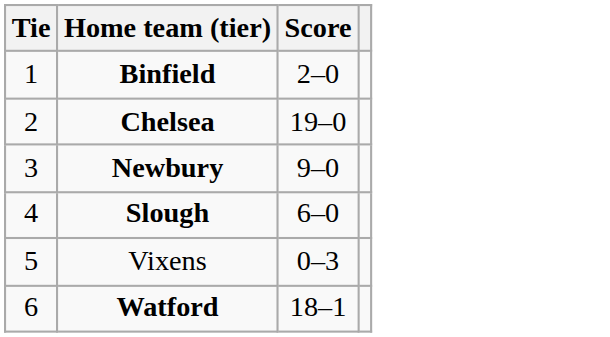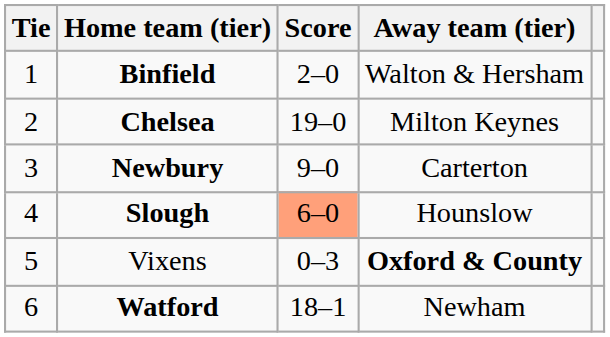 <table class="wikitable" style="text-align:center; font-size:85%">
 <tr>
 <th>Tie</th>
 <th>Home team (tier)</th>
 <th>Score</th>
+<th>Away team (tier)</th>
 <th></th>
 </tr>
 <tr>
 <td align="center">1</td>
 <td><strong>Binfield</strong></td>
 <td align="center">2–0</td>
+<td>Walton & Hersham</td>
 <td></td>
 </tr>
 <tr>
 <td align="center">2</td>
 <td><strong>Chelsea</strong></td>
 <td align="center">19–0</td>
+<td>Milton Keynes</td>
 <td></td>
 </tr>
 <tr>
 <td align="center">3</td>
 <td><strong>Newbury</strong></td>
 <td align="center">9–0</td>
+<td>Carterton</td>
 <td></td>
 </tr>
 <tr>
 <td align="center">4</td>
 <td><strong>Slough</strong></td>
-<td align="center">6–0</td>
+<td align="center" style="background: lightsalmon;">6–0</td>
+<td>Hounslow</td>
 <td></td>
 </tr>
 <tr>
 <td align="center">5</td>
 <td>Vixens</td>
 <td align="center">0–3</td>
+<td><strong>Oxford & County</strong></td>
 <td></td>
 </tr>
 <tr>
 <td align="center">6</td>
 <td><strong>Watford</strong></td>
 <td align="center">18–1</td>
+<td>Newham</td>
 <td></td>
 </tr>
 </table>
